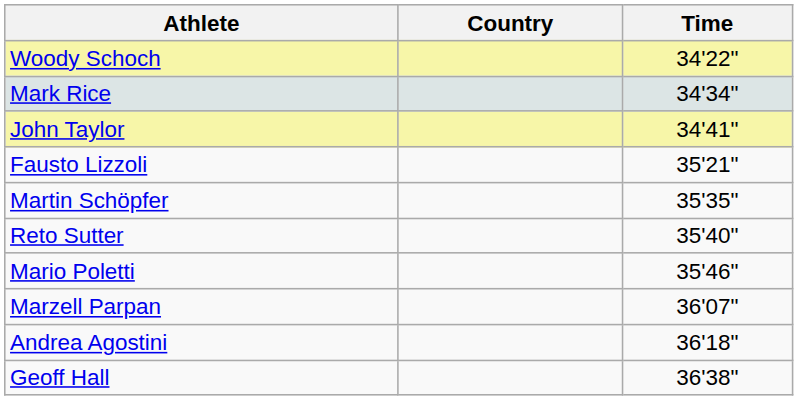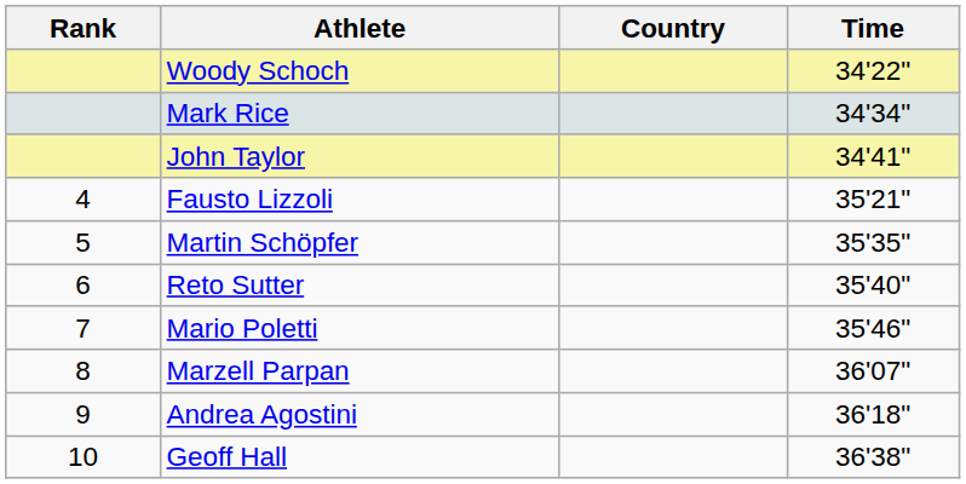 <table class="wikitable" width=40% style="font-size:90%; text-align:center;">
 <tr>
+<th>Rank</th>
 <th>Athlete</th>
 <th>Country</th>
 <th>Time</th>
 </tr>
 <tr bgcolor="#F7F6A8">
+<td></td>
 <td align=left><a href='#'>Woody Schoch</a></td>
 <td align=left></td>
 <td>34'22"</td>
 </tr>
 <tr bgcolor="#DCE5E5">
+<td></td>
 <td align=left><a href='#'>Mark Rice</a></td>
 <td align=left></td>
 <td>34'34"</td>
 </tr>
 <tr bgcolor="#F7F6A8">
+<td></td>
 <td align=left><a href='#'>John Taylor</a></td>
 <td align=left></td>
 <td>34'41"</td>
 </tr>
 <tr>
+<td>4</td>
 <td align=left><a href='#'>Fausto Lizzoli</a></td>
 <td align=left></td>
 <td>35'21"</td>
 </tr>
 <tr>
+<td>5</td>
 <td align=left><a href='#'>Martin Schöpfer</a></td>
 <td align=left></td>
 <td>35'35"</td>
 </tr>
 <tr>
+<td>6</td>
 <td align=left><a href='#'>Reto Sutter</a></td>
 <td align=left></td>
 <td>35'40"</td>
 </tr>
 <tr>
+<td>7</td>
 <td align=left><a href='#'>Mario Poletti</a></td>
 <td align=left></td>
 <td>35'46"</td>
 </tr>
 <tr>
+<td>8</td>
 <td align=left><a href='#'>Marzell Parpan</a></td>
 <td align=left></td>
 <td>36'07"</td>
 </tr>
 <tr>
+<td>9</td>
 <td align=left><a href='#'>Andrea Agostini</a></td>
 <td align=left></td>
 <td>36'18"</td>
 </tr>
 <tr>
+<td>10</td>
 <td align=left><a href='#'>Geoff Hall</a></td>
 <td align=left></td>
 <td>36'38"</td>
 </tr>
 </table>
